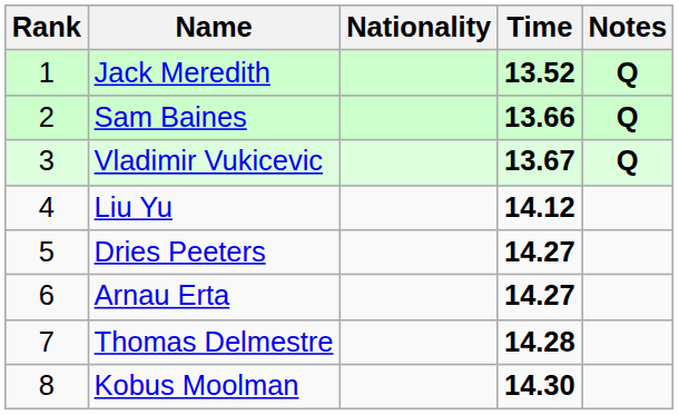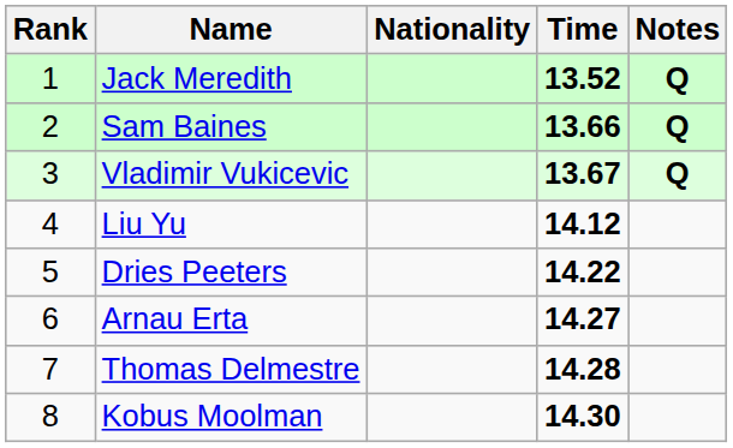 <table class="wikitable sortable" style="text-align:center">
 <tr>
 <th>Rank</th>
 <th>Name</th>
 <th>Nationality</th>
 <th>Time</th>
 <th>Notes</th>
 </tr>
 <tr bgcolor=ccffcc>
 <td>1</td>
 <td align=left><a href='#'>Jack Meredith</a></td>
 <td align=left></td>
 <td><strong>13.52</strong></td>
 <td><strong>Q</strong></td>
 </tr>
 <tr bgcolor=ccffcc>
 <td>2</td>
 <td align=left><a href='#'>Sam Baines</a></td>
 <td align=left></td>
 <td><strong>13.66</strong></td>
 <td><strong>Q</strong></td>
 </tr>
 <tr bgcolor=ddffdd>
 <td>3</td>
 <td align=left><a href='#'>Vladimir Vukicevic</a></td>
 <td align=left></td>
 <td><strong>13.67</strong></td>
 <td><strong>Q</strong></td>
 </tr>
 <tr>
 <td>4</td>
 <td align=left><a href='#'>Liu Yu</a></td>
 <td align=left></td>
 <td><strong>14.12</strong></td>
 <td></td>
 </tr>
 <tr>
 <td>5</td>
 <td align=left><a href='#'>Dries Peeters</a></td>
 <td align=left></td>
-<td><strong>14.27</strong></td>
+<td><strong>14.22</strong></td>
 <td></td>
 </tr>
 <tr>
 <td>6</td>
 <td align=left><a href='#'>Arnau Erta</a></td>
 <td align=left></td>
 <td><strong>14.27</strong></td>
 <td></td>
 </tr>
 <tr>
 <td>7</td>
 <td align=left><a href='#'>Thomas Delmestre</a></td>
 <td align=left></td>
 <td><strong>14.28</strong></td>
 <td></td>
 </tr>
 <tr>
 <td>8</td>
 <td align=left><a href='#'>Kobus Moolman</a></td>
 <td align=left></td>
 <td><strong>14.30</strong></td>
 <td></td>
 </tr>
 </table>
